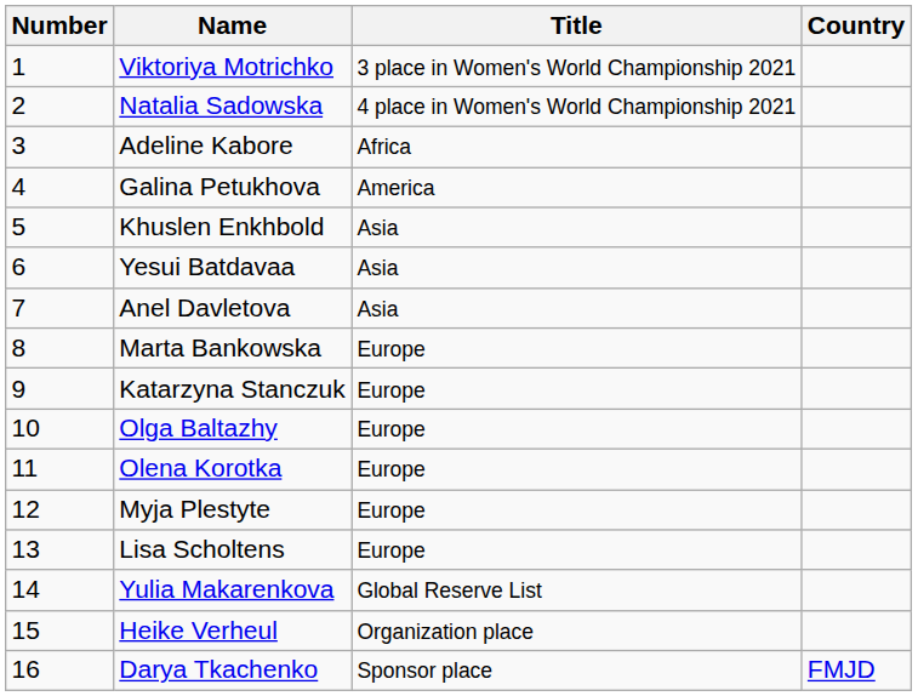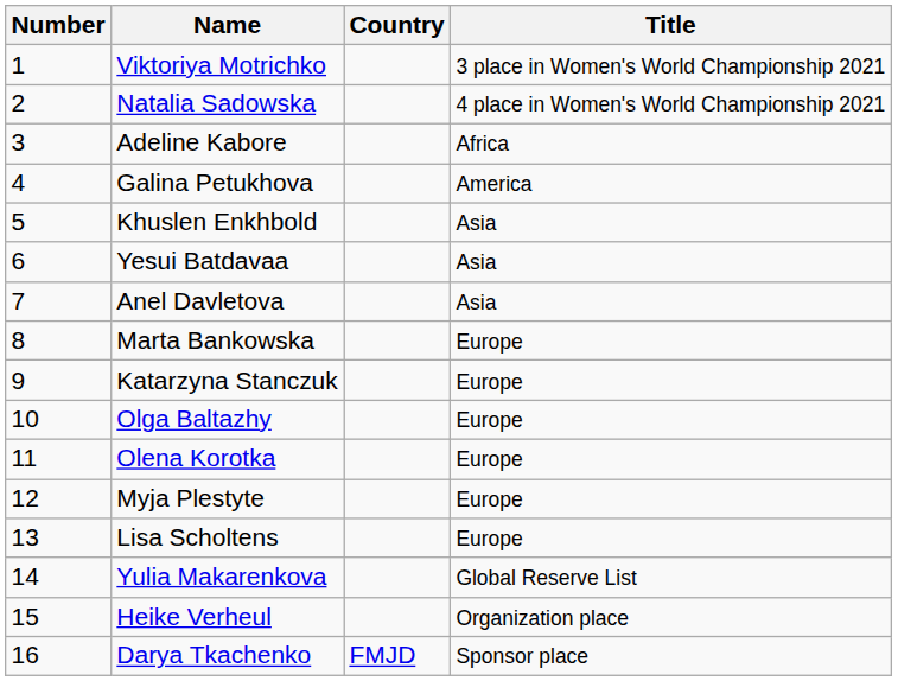 <table class=wikitable style="text-align: center;">
 <tr>
 <th>Number</th>
 <th>Name</th>
+<th>Country</th>
 <th>Title</th>
-<th>Country</th>
 </tr>
 <tr align="left">
 <td>1</td>
 <td><a href='#'>Viktoriya Motrichko</a></td>
+<td></td>
 <td><small>3 place in Women's World Championship 2021</small></td>
-<td></td>
 </tr>
 <tr align="left">
 <td>2</td>
 <td><a href='#'>Natalia Sadowska</a></td>
+<td></td>
 <td><small>4 place in Women's World Championship 2021</small></td>
-<td></td>
 </tr>
 <tr align="left">
 <td>3</td>
 <td>Adeline Kabore</td>
+<td></td>
 <td><small>Africa</small></td>
-<td></td>
 </tr>
 <tr align="left">
 <td>4</td>
 <td>Galina Petukhova</td>
+<td></td>
 <td><small> America </small></td>
-<td></td>
 </tr>
 <tr align="left">
 <td>5</td>
 <td>Khuslen Enkhbold</td>
+<td></td>
 <td><small>Asia</small></td>
-<td></td>
 </tr>
 <tr align="left">
 <td>6</td>
 <td>Yesui Batdavaa</td>
+<td></td>
 <td><small>Asia</small></td>
-<td></td>
 </tr>
 <tr align="left">
 <td>7</td>
 <td>Anel Davletova</td>
+<td></td>
 <td><small>Asia</small></td>
-<td></td>
 </tr>
 <tr align="left">
 <td>8</td>
 <td>Marta Bankowska</td>
+<td></td>
 <td><small>Europe</small></td>
-<td></td>
 </tr>
 <tr align="left">
 <td>9</td>
 <td>Katarzyna Stanczuk</td>
+<td></td>
 <td><small>Europe</small></td>
-<td></td>
 </tr>
 <tr align="left">
 <td>10</td>
 <td><a href='#'>Olga Baltazhy</a></td>
+<td></td>
 <td><small>Europe</small></td>
-<td></td>
 </tr>
 <tr align="left">
 <td>11</td>
 <td><a href='#'>Olena Korotka</a></td>
+<td></td>
 <td><small>Europe</small></td>
-<td></td>
 </tr>
 <tr align="left">
 <td>12</td>
 <td>Myja Plestyte</td>
+<td></td>
 <td><small>Europe</small></td>
-<td></td>
 </tr>
 <tr align="left">
 <td>13</td>
 <td>Lisa Scholtens</td>
+<td></td>
 <td><small>Europe</small></td>
-<td></td>
 </tr>
 <tr align="left">
 <td>14</td>
 <td><a href='#'>Yulia Makarenkova</a></td>
+<td></td>
 <td><small> Global Reserve List </small></td>
-<td></td>
 </tr>
 <tr align="left">
 <td>15</td>
 <td><a href='#'>Heike Verheul</a></td>
+<td></td>
 <td><small> Organization place </small></td>
-<td></td>
 </tr>
 <tr align="left">
 <td>16</td>
 <td><a href='#'>Darya Tkachenko</a></td>
+<td><a href='#'>FMJD</a></td>
 <td><small> Sponsor place </small></td>
-<td><a href='#'>FMJD</a></td>
 </tr>
 </table>
